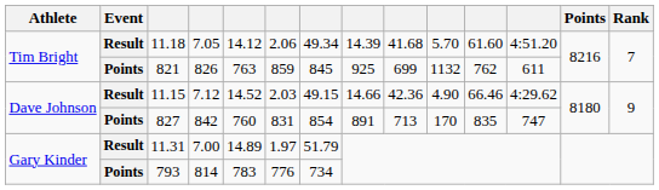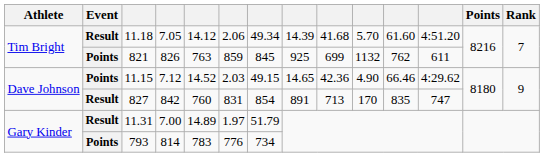 <table class=wikitable style=font-size:90%;text-align:center>
 <tr>
 <th>Athlete</th>
 <th>Event</th>
 <th></th>
 <th></th>
 <th></th>
 <th></th>
 <th></th>
 <th></th>
 <th></th>
 <th></th>
 <th></th>
 <th></th>
 <th>Points</th>
 <th>Rank</th>
 </tr>
 <tr>
 <td align=left rowspan=2><a href='#'>Tim Bright</a></td>
 <th style=font-size:95%>Result</th>
 <td>11.18</td>
 <td>7.05</td>
 <td>14.12</td>
 <td>2.06</td>
 <td>49.34</td>
 <td>14.39</td>
 <td>41.68</td>
 <td>5.70</td>
 <td>61.60</td>
 <td>4:51.20</td>
 <td rowspan=2>8216</td>
 <td rowspan=2>7</td>
 </tr>
 <tr>
 <th style=font-size:95%>Points</th>
 <td>821</td>
 <td>826</td>
 <td>763</td>
 <td>859</td>
 <td>845</td>
 <td>925</td>
 <td>699</td>
 <td>1132</td>
 <td>762</td>
 <td>611</td>
 </tr>
 <tr>
 <td align=left rowspan=2><a href='#'>Dave Johnson</a></td>
-<th style=font-size:95%>Result</th>
+<th style=font-size:95%>Points</th>
 <td>11.15</td>
 <td>7.12</td>
 <td>14.52</td>
 <td>2.03</td>
 <td>49.15</td>
-<td>14.66</td>
+<td>14.65</td>
 <td>42.36</td>
 <td>4.90</td>
 <td>66.46</td>
 <td>4:29.62</td>
 <td rowspan=2>8180</td>
 <td rowspan=2>9</td>
 </tr>
 <tr>
-<th style=font-size:95%>Points</th>
+<th style=font-size:95%>Result</th>
 <td>827</td>
 <td>842</td>
 <td>760</td>
 <td>831</td>
 <td>854</td>
 <td>891</td>
 <td>713</td>
 <td>170</td>
 <td>835</td>
 <td>747</td>
 </tr>
 <tr>
 <td align=left rowspan=2><a href='#'>Gary Kinder</a></td>
 <th style=font-size:95%>Result</th>
 <td>11.31</td>
 <td>7.00</td>
 <td>14.89</td>
 <td>1.97</td>
 <td>51.79</td>
 <td rowspan=2 colspan=5></td>
 <td rowspan=2 colspan=2></td>
 </tr>
 <tr>
 <th style=font-size:95%>Points</th>
 <td>793</td>
 <td>814</td>
 <td>783</td>
 <td>776</td>
 <td>734</td>
 </tr>
 </table>
